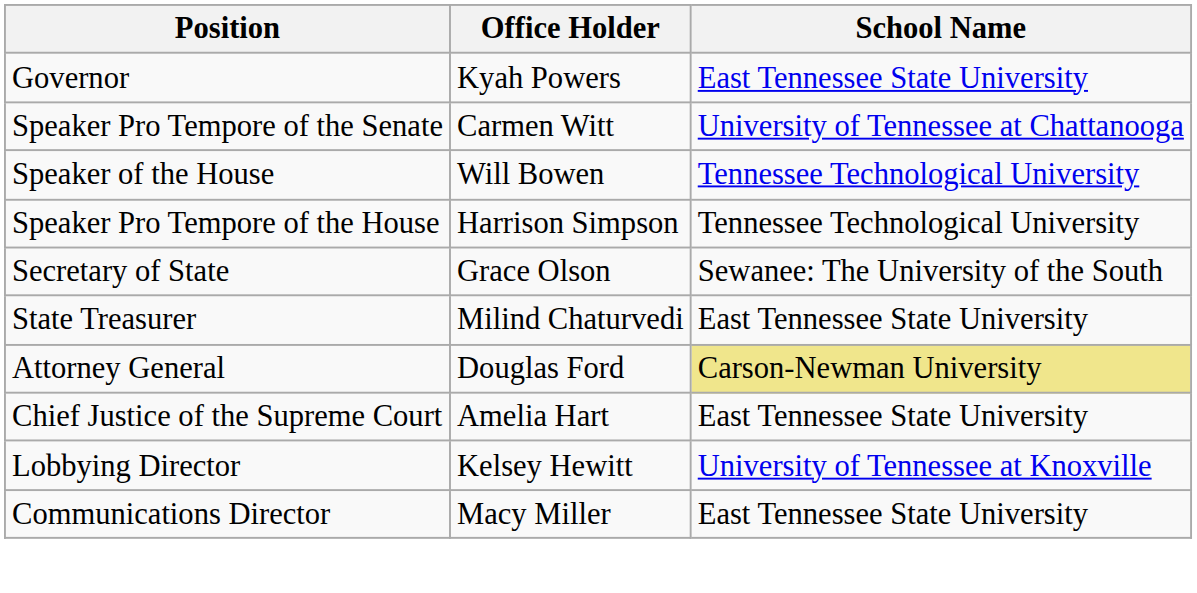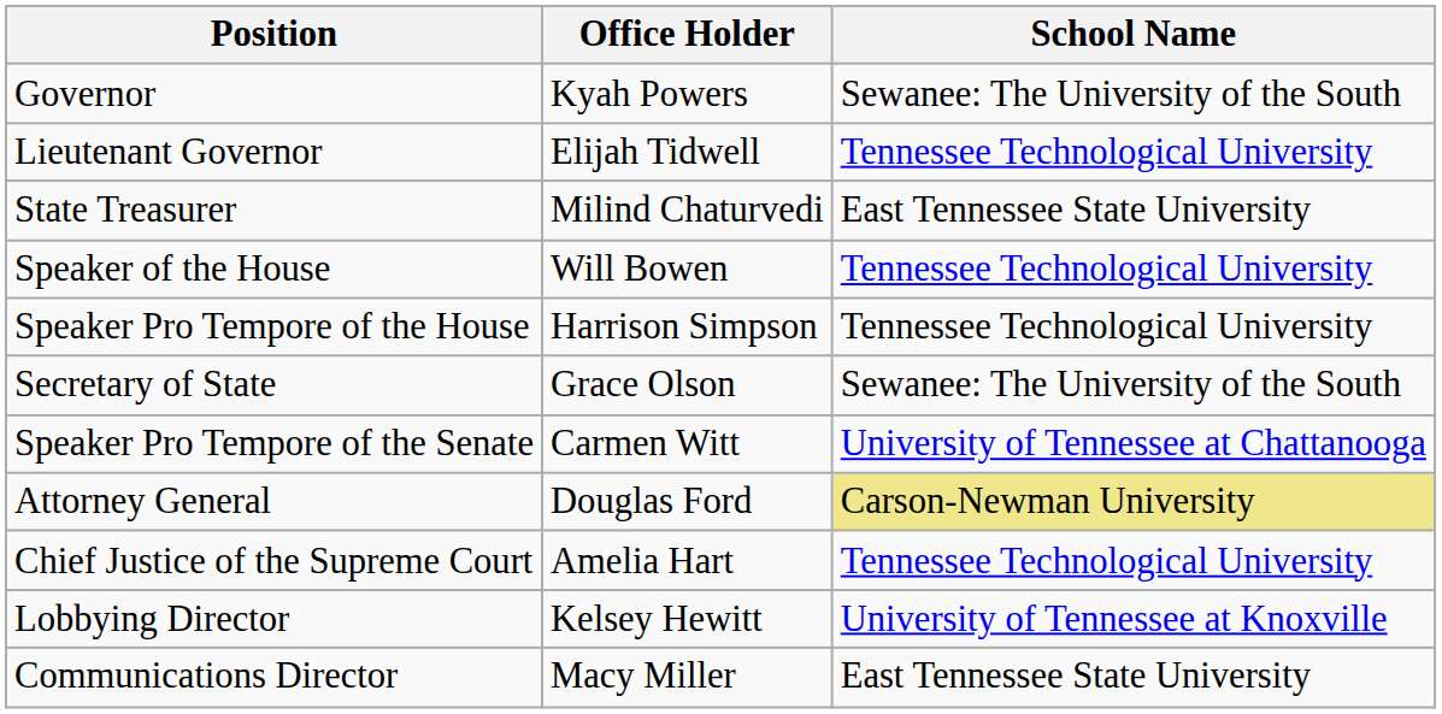 <table class="wikitable">
 <tr>
 <th>Position</th>
 <th>Office Holder</th>
 <th>School Name</th>
 </tr>
 <tr>
 <td>Governor</td>
 <td>Kyah Powers</td>
-<td><a href='#'>East Tennessee State University</a></td>
+<td>Sewanee: The University of the South</td>
 </tr>
 <tr>
-<td>Speaker Pro Tempore of the Senate</td>
-<td>Carmen Witt</td>
-<td><a href='#'>University of Tennessee at Chattanooga</a></td>
+<td>Lieutenant Governor</td>
+<td>Elijah Tidwell</td>
+<td><a href='#'>Tennessee Technological University</a></td>
+</tr>
+<tr>
+<td>State Treasurer</td>
+<td>Milind Chaturvedi</td>
+<td>East Tennessee State University</td>
 </tr>
 <tr>
 <td>Speaker of the House</td>
 <td>Will Bowen</td>
 <td><a href='#'>Tennessee Technological University</a></td>
 </tr>
 <tr>
 <td>Speaker Pro Tempore of the House</td>
 <td>Harrison Simpson</td>
 <td>Tennessee Technological University</td>
 </tr>
 <tr>
 <td>Secretary of State</td>
 <td>Grace Olson</td>
 <td>Sewanee: The University of the South</td>
 </tr>
 <tr>
-<td>State Treasurer</td>
-<td>Milind Chaturvedi</td>
-<td>East Tennessee State University</td>
+<td>Speaker Pro Tempore of the Senate</td>
+<td>Carmen Witt</td>
+<td><a href='#'>University of Tennessee at Chattanooga</a></td>
 </tr>
 <tr>
 <td>Attorney General</td>
 <td>Douglas Ford</td>
 <td style="background: khaki;">Carson-Newman University</td>
 </tr>
 <tr>
 <td>Chief Justice of the Supreme Court</td>
 <td>Amelia Hart</td>
-<td>East Tennessee State University</td>
+<td><a href='#'>Tennessee Technological University</a></td>
 </tr>
 <tr>
 <td>Lobbying Director</td>
 <td>Kelsey Hewitt</td>
 <td><a href='#'>University of Tennessee at Knoxville</a></td>
 </tr>
 <tr>
 <td>Communications Director</td>
 <td>Macy Miller</td>
 <td>East Tennessee State University</td>
 </tr>
 </table>
